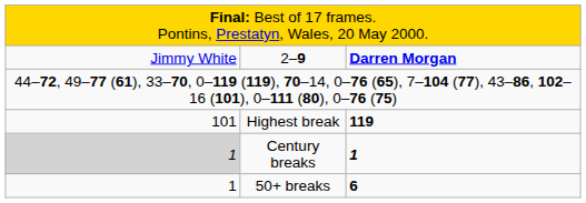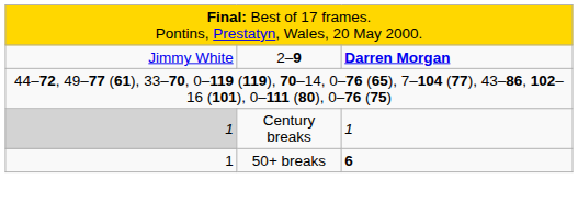 <table class="wikitable" style="font-size: 95%; margin: 1em auto 1em auto;">
 <tr>
 <td colspan="3" align="center" bgcolor="#ffd700"><strong>Final:</strong> Best of 17 frames.<br>Pontins, <a href='#'>Prestatyn</a>, Wales, 20 May 2000.</td>
 </tr>
 <tr>
 <td width="230" align="right"><a href='#'>Jimmy White</a> <br></td>
 <td width="100" align="center">2–<strong>9</strong></td>
 <td width="230"><strong><a href='#'>Darren Morgan</a></strong> <br></td>
 </tr>
 <tr>
 <td colspan="3" align="center" style="font-size: 100%">44–<strong>72</strong>, 49–<strong>77</strong> (<strong>61</strong>), 33–<strong>70</strong>, 0–<strong>119</strong> (<strong>119</strong>), <strong>70</strong>–14, 0–<strong>76</strong> (<strong>65</strong>), 7–<strong>104</strong> (<strong>77</strong>), 43–<strong>86</strong>, <strong>102</strong>–16 (<strong>101</strong>), 0–<strong>111</strong> (<strong>80</strong>), 0–<strong>76</strong> (<strong>75</strong>)</td>
 </tr>
 <tr>
-<td align="right">101</td>
-<td align="center">Highest break</td>
-<td><strong>119</strong></td>
-</tr>
-<tr>
 <td align="right" style="background: lightgrey;"><em>1</em></td>
 <td align="center">Century breaks</td>
-<td><strong><em>1</em></strong></td>
+<td><em>1</em></td>
 </tr>
 <tr>
 <td align="right">1</td>
 <td align="center">50+ breaks</td>
 <td><strong>6</strong></td>
 </tr>
 </table>
